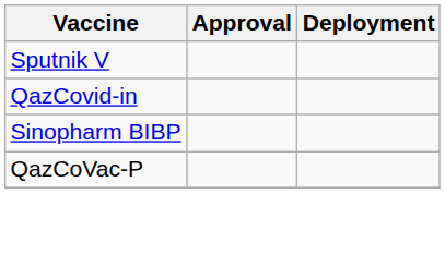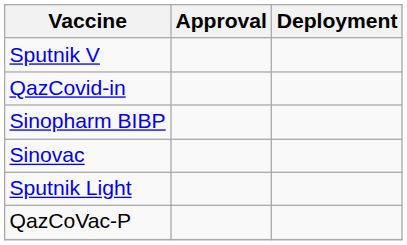 <table class="wikitable">
 <tr>
 <th>Vaccine</th>
 <th>Approval</th>
 <th>Deployment</th>
 </tr>
 <tr>
 <td><a href='#'>Sputnik V</a></td>
 <td></td>
 <td></td>
 </tr>
 <tr>
 <td><a href='#'>QazCovid-in</a></td>
 <td></td>
 <td></td>
 </tr>
 <tr>
 <td><a href='#'>Sinopharm BIBP</a></td>
 <td></td>
 <td></td>
 </tr>
 <tr>
+<td><a href='#'>Sinovac</a></td>
+<td></td>
+<td></td>
+</tr>
+<tr>
+<td><a href='#'>Sputnik Light</a></td>
+<td></td>
+<td></td>
+</tr>
+<tr>
 <td>QazCoVac-P</td>
 <td></td>
 <td></td>
 </tr>
 <tr>
 </tr>
 </table>
